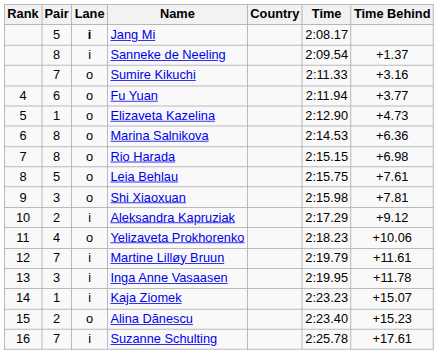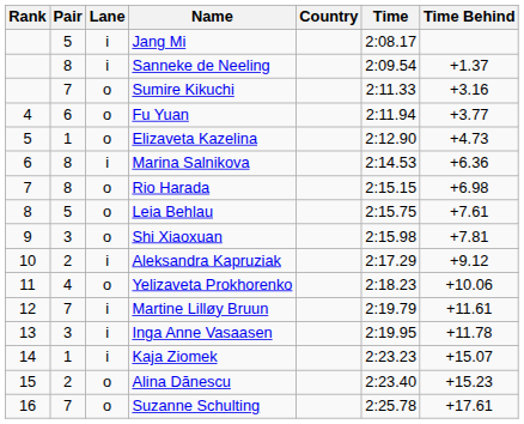 <table class="wikitable sortable" style="text-align:center">
 <tr>
 <th>Rank</th>
 <th>Pair</th>
 <th>Lane</th>
 <th>Name</th>
 <th>Country</th>
 <th>Time</th>
 <th>Time Behind</th>
 </tr>
 <tr>
 <td></td>
 <td>5</td>
-<td><strong>i</strong></td>
+<td>i</td>
 <td align=left><a href='#'>Jang Mi</a></td>
 <td align=left></td>
 <td>2:08.17</td>
 <td></td>
 </tr>
 <tr>
 <td></td>
 <td>8</td>
 <td>i</td>
 <td align=left><a href='#'>Sanneke de Neeling</a></td>
 <td align=left></td>
 <td>2:09.54</td>
 <td>+1.37</td>
 </tr>
 <tr>
 <td></td>
 <td>7</td>
 <td>o</td>
 <td align=left><a href='#'>Sumire Kikuchi</a></td>
 <td align=left></td>
 <td>2:11.33</td>
 <td>+3.16</td>
 </tr>
 <tr>
 <td>4</td>
 <td>6</td>
 <td>o</td>
 <td align=left><a href='#'>Fu Yuan</a></td>
 <td align=left></td>
 <td>2:11.94</td>
 <td>+3.77</td>
 </tr>
 <tr>
 <td>5</td>
 <td>1</td>
 <td>o</td>
 <td align=left><a href='#'>Elizaveta Kazelina</a></td>
 <td align=left></td>
 <td>2:12.90</td>
 <td>+4.73</td>
 </tr>
 <tr>
 <td>6</td>
 <td>8</td>
-<td>o</td>
+<td>i</td>
 <td align=left><a href='#'>Marina Salnikova</a></td>
 <td align=left></td>
 <td>2:14.53</td>
 <td>+6.36</td>
 </tr>
 <tr>
 <td>7</td>
 <td>8</td>
 <td>o</td>
 <td align=left><a href='#'>Rio Harada</a></td>
 <td align=left></td>
 <td>2:15.15</td>
 <td>+6.98</td>
 </tr>
 <tr>
 <td>8</td>
 <td>5</td>
 <td>o</td>
 <td align=left><a href='#'>Leia Behlau</a></td>
 <td align=left></td>
 <td>2:15.75</td>
 <td>+7.61</td>
 </tr>
 <tr>
 <td>9</td>
 <td>3</td>
 <td>o</td>
 <td align=left><a href='#'>Shi Xiaoxuan</a></td>
 <td align=left></td>
 <td>2:15.98</td>
 <td>+7.81</td>
 </tr>
 <tr>
 <td>10</td>
 <td>2</td>
 <td>i</td>
 <td align=left><a href='#'>Aleksandra Kapruziak</a></td>
 <td align=left></td>
 <td>2:17.29</td>
 <td>+9.12</td>
 </tr>
 <tr>
 <td>11</td>
 <td>4</td>
 <td>o</td>
 <td align=left><a href='#'>Yelizaveta Prokhorenko</a></td>
 <td align=left></td>
 <td>2:18.23</td>
 <td>+10.06</td>
 </tr>
 <tr>
 <td>12</td>
 <td>7</td>
 <td>i</td>
 <td align=left><a href='#'>Martine Lilløy Bruun</a></td>
 <td align=left></td>
 <td>2:19.79</td>
 <td>+11.61</td>
 </tr>
 <tr>
 <td>13</td>
 <td>3</td>
 <td>i</td>
 <td align=left><a href='#'>Inga Anne Vasaasen</a></td>
 <td align=left></td>
 <td>2:19.95</td>
 <td>+11.78</td>
 </tr>
 <tr>
 <td>14</td>
 <td>1</td>
 <td>i</td>
 <td align=left><a href='#'>Kaja Ziomek</a></td>
 <td align=left></td>
 <td>2:23.23</td>
 <td>+15.07</td>
 </tr>
 <tr>
 <td>15</td>
 <td>2</td>
 <td>o</td>
 <td align=left><a href='#'>Alina Dănescu</a></td>
 <td align=left></td>
 <td>2:23.40</td>
 <td>+15.23</td>
 </tr>
 <tr>
 <td>16</td>
 <td>7</td>
-<td>i</td>
+<td>o</td>
 <td align=left><a href='#'>Suzanne Schulting</a></td>
 <td align=left></td>
 <td>2:25.78</td>
 <td>+17.61</td>
 </tr>
 </table>
